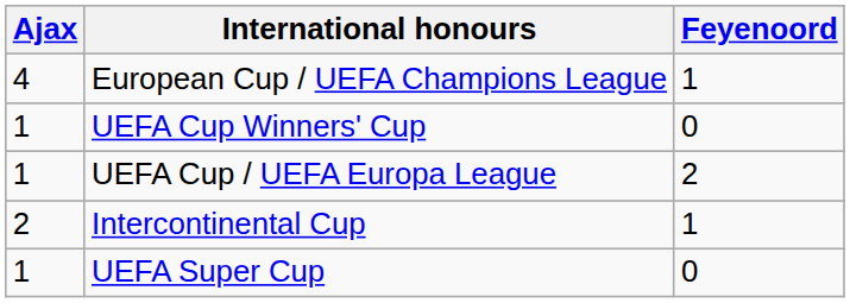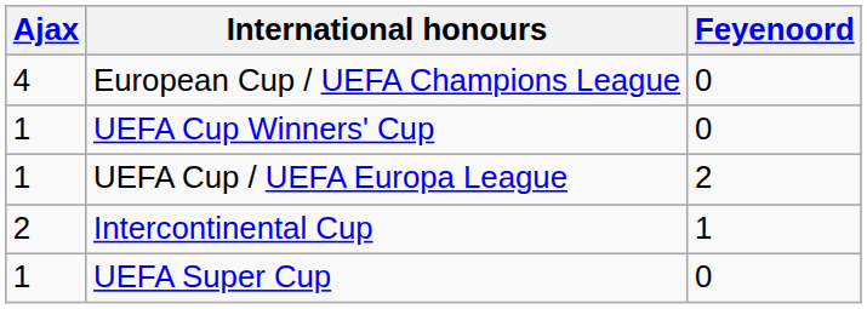 <table class="wikitable">
 <tr>
 <th><a href='#'>Ajax</a></th>
 <th>International honours</th>
 <th><a href='#'>Feyenoord</a></th>
 </tr>
 <tr>
 <td>4</td>
 <td>European Cup / <a href='#'>UEFA Champions League</a></td>
-<td>1</td>
+<td>0</td>
 </tr>
 <tr>
 <td>1</td>
 <td><a href='#'>UEFA Cup Winners' Cup</a></td>
 <td>0</td>
 </tr>
 <tr>
 <td>1</td>
 <td>UEFA Cup / <a href='#'>UEFA Europa League</a></td>
 <td>2</td>
 </tr>
 <tr>
 <td>2</td>
 <td><a href='#'>Intercontinental Cup</a></td>
 <td>1</td>
 </tr>
 <tr>
 <td>1</td>
 <td><a href='#'>UEFA Super Cup</a></td>
 <td>0</td>
 </tr>
 </table>
